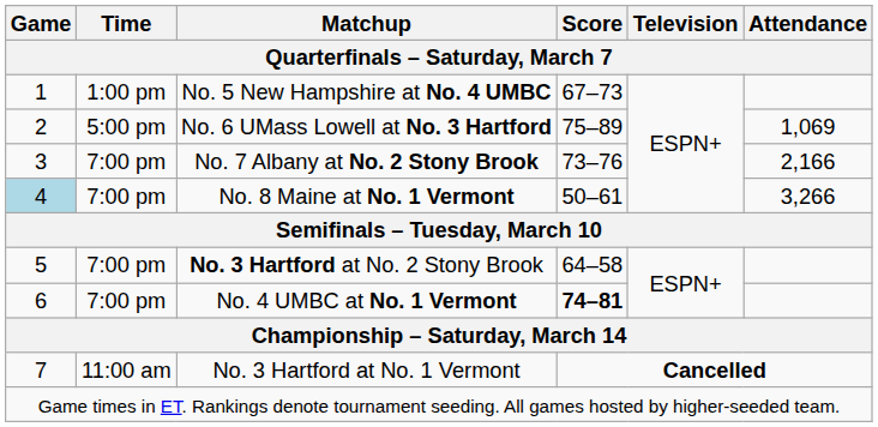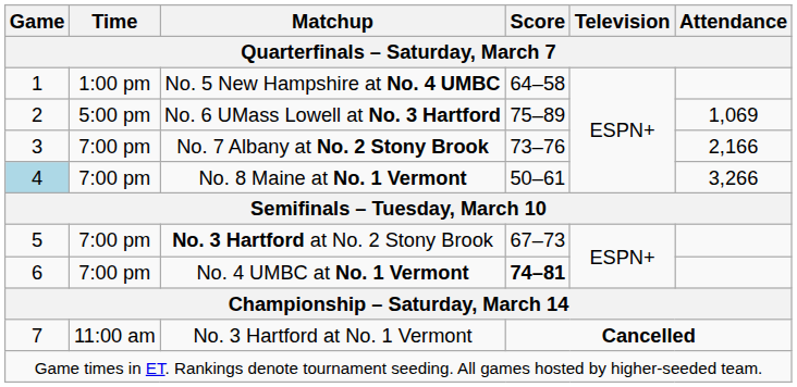 <table class="wikitable" style="font-size: 95%;text-align:center">
 <tr>
 <th>Game</th>
 <th>Time</th>
 <th>Matchup</th>
 <th>Score</th>
 <th>Television</th>
 <th>Attendance</th>
 </tr>
 <tr>
 <th colspan=6>Quarterfinals – Saturday, March 7</th>
 </tr>
 <tr>
 <td>1</td>
 <td>1:00 pm</td>
 <td align=center>No. 5 New Hampshire at <strong>No. 4 UMBC</strong></td>
-<td>67–73</td>
+<td>64–58</td>
 <td rowspan=4>ESPN+</td>
 <td></td>
 </tr>
 <tr>
 <td>2</td>
 <td>5:00 pm</td>
 <td align=center>No. 6 UMass Lowell at <strong>No. 3 Hartford</strong></td>
 <td>75–89</td>
 <td>1,069</td>
 </tr>
 <tr>
 <td>3</td>
 <td>7:00 pm</td>
 <td align=center>No. 7 Albany at <strong>No. 2 Stony Brook</strong></td>
 <td>73–76</td>
 <td>2,166</td>
 </tr>
 <tr>
 <td style="background: lightblue;">4</td>
 <td>7:00 pm</td>
 <td align=center>No. 8 Maine at <strong>No. 1 Vermont</strong></td>
 <td>50–61</td>
 <td>3,266</td>
 </tr>
 <tr>
 <th colspan=6>Semifinals – Tuesday, March 10</th>
 </tr>
 <tr>
 <td>5</td>
 <td>7:00 pm</td>
 <td align=center><strong>No. 3 Hartford</strong> at No. 2 Stony Brook</td>
-<td>64–58</td>
+<td>67–73</td>
 <td rowspan=2>ESPN+</td>
 <td></td>
 </tr>
 <tr>
 <td>6</td>
 <td>7:00 pm</td>
 <td align=center>No. 4 UMBC at <strong>No. 1 Vermont</strong></td>
 <td><strong>74–81</strong></td>
 <td></td>
 </tr>
 <tr>
 <th colspan=6>Championship – Saturday, March 14</th>
 </tr>
 <tr>
 <td>7</td>
 <td>11:00 am</td>
 <td align=center>No. 3 Hartford at No. 1 Vermont</td>
 <td colspan="3"><strong>Cancelled</strong></td>
 </tr>
 <tr>
 <td colspan=6><small>Game times in <a href='#'>ET</a>. Rankings denote tournament seeding. All games hosted by higher-seeded team.</small></td>
 </tr>
 </table>
